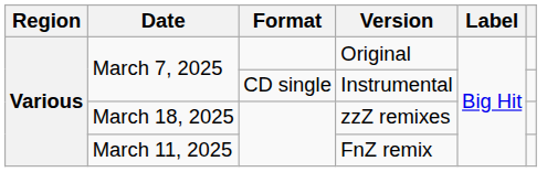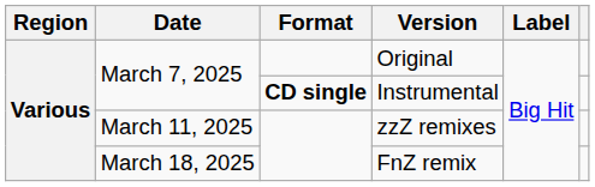 <table class="wikitable plainrowheaders">
 <tr>
 <th scope="col">Region</th>
 <th scope="col">Date</th>
 <th scope="col">Format</th>
 <th scope="col">Version</th>
 <th scope="col">Label</th>
 <th scope="col"></th>
 </tr>
 <tr>
 <th scope="row" rowspan="4">Various</th>
 <td rowspan="2">March 7, 2025</td>
 <td></td>
 <td>Original</td>
 <td rowspan="4"><a href='#'>Big Hit</a></td>
 <td style="text-align:center"></td>
 </tr>
 <tr>
-<td>CD single</td>
+<td><strong>CD single</strong></td>
 <td>Instrumental</td>
 <td style="text-align:center"></td>
 </tr>
 <tr>
-<td>March 18, 2025</td>
+<td>March 11, 2025</td>
 <td rowspan="2"></td>
 <td>zzZ remixes</td>
 <td style="text-align:center"></td>
 </tr>
 <tr>
-<td>March 11, 2025</td>
+<td>March 18, 2025</td>
 <td>FnZ remix</td>
 <td style="text-align:center"></td>
 </tr>
 </table>
